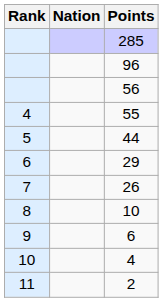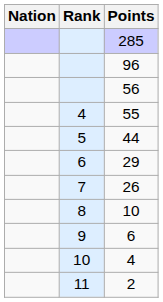 <table class="wikitable sortable" style="text-align:center">
 <tr>
+<th>Nation</th>
 <th>Rank</th>
-<th>Nation</th>
 <th>Points</th>
 </tr>
 <tr style="background-color:#ccccff">
+<td align=left></td>
 <td bgcolor = DDEEFF></td>
-<td align=left></td>
 <td>285</td>
 </tr>
 <tr>
+<td align=left></td>
 <td bgcolor = DDEEFF></td>
-<td align=left></td>
 <td>96</td>
 </tr>
 <tr>
+<td align=left></td>
 <td bgcolor = DDEEFF></td>
-<td align=left></td>
 <td>56</td>
 </tr>
 <tr>
+<td align=left></td>
 <td bgcolor = DDEEFF>4</td>
-<td align=left></td>
 <td>55</td>
 </tr>
 <tr>
+<td align=left></td>
 <td bgcolor = DDEEFF>5</td>
-<td align=left></td>
 <td>44</td>
 </tr>
 <tr>
+<td align=left></td>
 <td bgcolor = DDEEFF>6</td>
-<td align=left></td>
 <td>29</td>
 </tr>
 <tr>
+<td align=left></td>
 <td bgcolor = DDEEFF>7</td>
-<td align=left></td>
 <td>26</td>
 </tr>
 <tr>
+<td align=left></td>
 <td bgcolor = DDEEFF>8</td>
-<td align=left></td>
 <td>10</td>
 </tr>
 <tr>
+<td align=left></td>
 <td bgcolor = DDEEFF>9</td>
-<td align=left></td>
 <td>6</td>
 </tr>
 <tr>
+<td align=left></td>
 <td bgcolor = DDEEFF>10</td>
-<td align=left></td>
 <td>4</td>
 </tr>
 <tr>
+<td align=left></td>
 <td bgcolor = DDEEFF>11</td>
-<td align=left></td>
 <td>2</td>
 </tr>
 </table>
